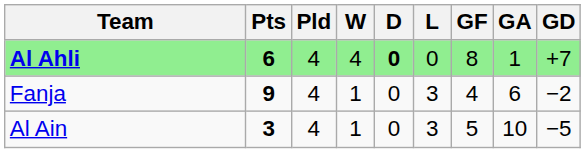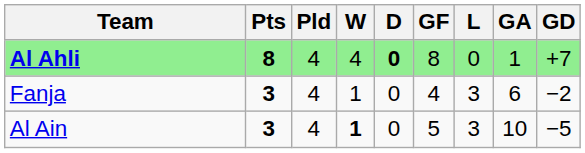 <table class="wikitable" style="text-align: center;">
 <tr>
 <th width="165">Team</th>
 <th width="20">Pts</th>
 <th width="20">Pld</th>
 <th width="20">W</th>
 <th width="20">D</th>
+<th width="20">GF</th>
 <th width="20">L</th>
-<th width="20">GF</th>
 <th width="20">GA</th>
 <th width="20">GD</th>
 </tr>
 <tr bgcolor=lightgreen>
 <td style="text-align:left;"> <strong><a href='#'>Al Ahli</a></strong></td>
-<td><strong>6</strong></td>
+<td><strong>8</strong></td>
 <td>4</td>
 <td>4</td>
 <td><strong>0</strong></td>
+<td>8</td>
 <td>0</td>
-<td>8</td>
 <td>1</td>
 <td>+7</td>
 </tr>
 <tr>
 <td style="text-align:left;"> <a href='#'>Fanja</a></td>
-<td><strong>9</strong></td>
+<td><strong>3</strong></td>
 <td>4</td>
 <td>1</td>
 <td>0</td>
+<td>4</td>
 <td>3</td>
-<td>4</td>
 <td>6</td>
 <td>−2</td>
 </tr>
 <tr>
 <td style="text-align:left;"> <a href='#'>Al Ain</a></td>
 <td><strong>3</strong></td>
 <td>4</td>
-<td>1</td>
+<td><strong>1</strong></td>
 <td>0</td>
+<td>5</td>
 <td>3</td>
-<td>5</td>
 <td>10</td>
 <td>−5</td>
 </tr>
 </table>
